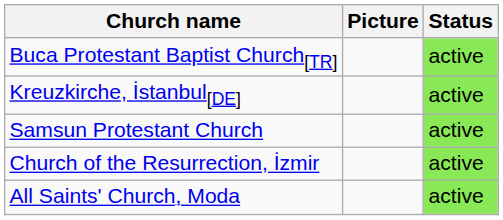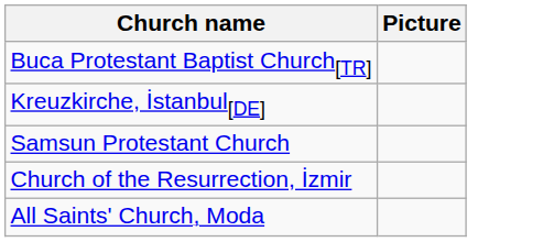 <table class="wikitable sortable">
 <tr>
 <th>Church name</th>
 <th>Picture</th>
-<th>Status</th>
 </tr>
 <tr>
 <td><a href='#'>Buca Protestant Baptist Church</a><sub>[<a href='#'>TR</a>]</sub></td>
 <td></td>
-<td style="background:#89E856">active</td>
 </tr>
 <tr>
 <td><a href='#'>Kreuzkirche, İstanbul</a><sub>[<a href='#'>DE</a>]</sub></td>
 <td></td>
-<td style="background:#89E856">active</td>
 </tr>
 <tr>
 <td><a href='#'>Samsun Protestant Church</a></td>
 <td></td>
-<td style="background:#89E856">active</td>
 </tr>
 <tr>
 <td><a href='#'>Church of the Resurrection, İzmir</a></td>
 <td></td>
-<td style="background:#89E856">active</td>
 </tr>
 <tr>
 <td><a href='#'>All Saints' Church, Moda</a></td>
 <td></td>
-<td style="background:#89E856">active</td>
 </tr>
 </table>
